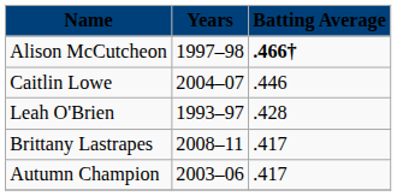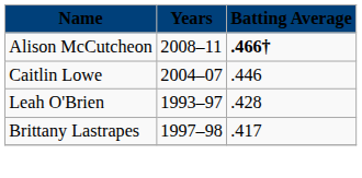 <table class="wikitable">
 <tr>
 <th style="background:#00407a;"><span>Name</span></th>
 <th style="background:#00407a;"><span>Years</span></th>
 <th style="background:#00407a;"><span>Batting Average</span></th>
 </tr>
 <tr>
 <td>Alison McCutcheon</td>
-<td>1997–98</td>
+<td>2008–11</td>
 <td><strong>.466†</strong></td>
 </tr>
 <tr>
 <td>Caitlin Lowe</td>
 <td>2004–07</td>
 <td>.446</td>
 </tr>
 <tr>
 <td>Leah O'Brien</td>
 <td>1993–97</td>
 <td>.428</td>
 </tr>
 <tr>
 <td>Brittany Lastrapes</td>
-<td>2008–11</td>
-<td>.417</td>
-</tr>
-<tr>
-<td>Autumn Champion</td>
-<td>2003–06</td>
+<td>1997–98</td>
 <td>.417</td>
 </tr>
 <tr>
 </tr>
 </table>
